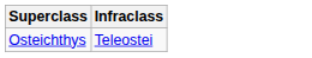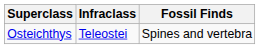 <table class="wikitable">
 <tr>
 <th>Superclass</th>
 <th>Infraclass</th>
+<th>Fossil Finds</th>
 </tr>
 <tr>
 <td><a href='#'>Osteichthys</a></td>
 <td><a href='#'>Teleostei</a></td>
+<td>Spines and vertebra</td>
 </tr>
 </table>
